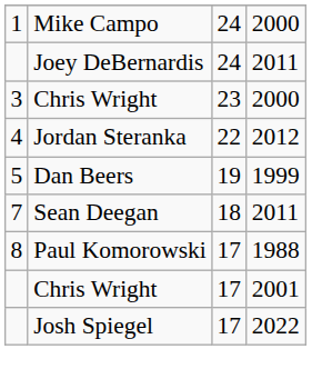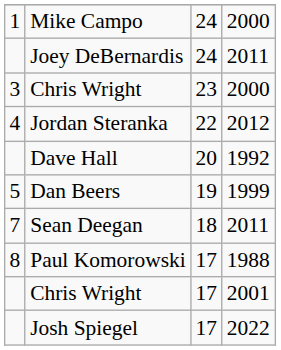 <table class="wikitable">
 <tr>
 </tr>
 <tr>
 <td>1</td>
 <td>Mike Campo</td>
 <td>24</td>
 <td>2000</td>
 </tr>
 <tr>
 <td></td>
 <td>Joey DeBernardis</td>
 <td>24</td>
 <td>2011</td>
 </tr>
 <tr>
 <td>3</td>
 <td>Chris Wright</td>
 <td>23</td>
 <td>2000</td>
 </tr>
 <tr>
 <td>4</td>
 <td>Jordan Steranka</td>
 <td>22</td>
 <td>2012</td>
+</tr>
+<tr>
+<td></td>
+<td>Dave Hall</td>
+<td>20</td>
+<td>1992</td>
 </tr>
 <tr>
 <td>5</td>
 <td>Dan Beers</td>
 <td>19</td>
 <td>1999</td>
 </tr>
 <tr>
 <td>7</td>
 <td>Sean Deegan</td>
 <td>18</td>
 <td>2011</td>
 </tr>
 <tr>
 <td>8</td>
 <td>Paul Komorowski</td>
 <td>17</td>
 <td>1988</td>
 </tr>
 <tr>
 <td></td>
 <td>Chris Wright</td>
 <td>17</td>
 <td>2001</td>
 </tr>
 <tr>
 <td></td>
 <td>Josh Spiegel</td>
 <td>17</td>
 <td>2022</td>
 </tr>
 </table>
